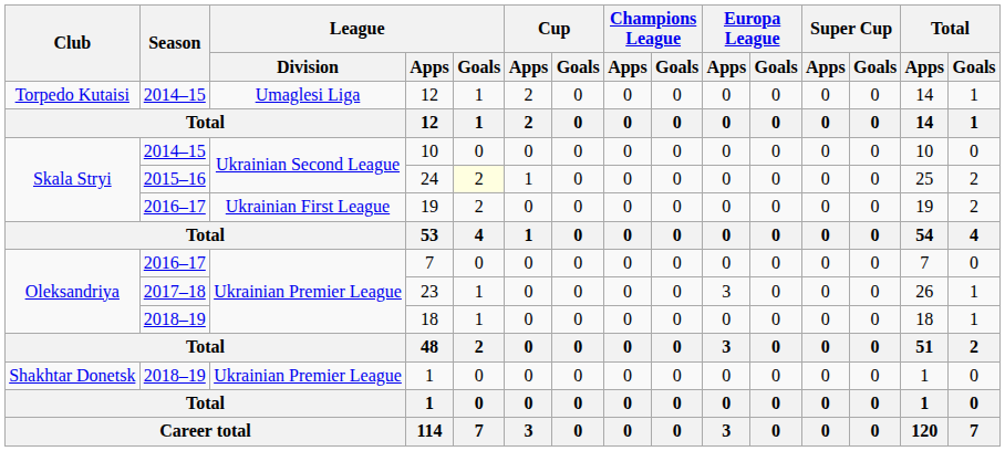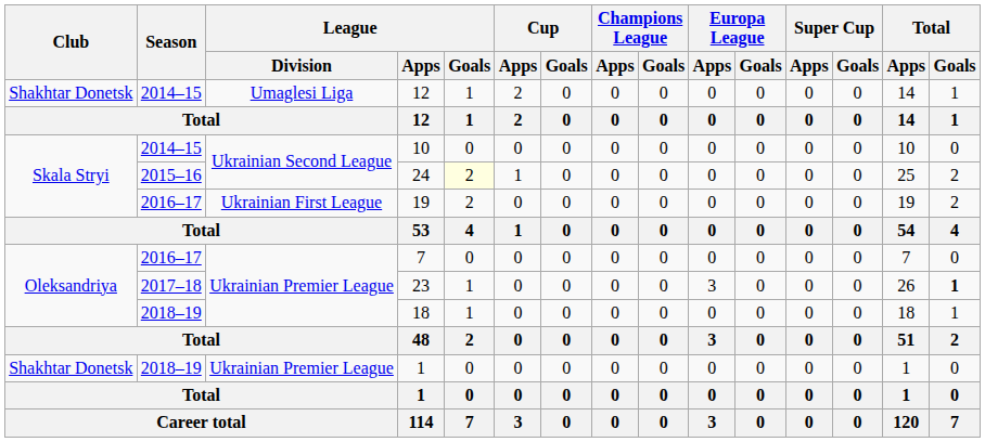 <table class="wikitable" style="text-align:center">
 <tr>
 <th rowspan="2">Club</th>
 <th rowspan="2">Season</th>
 <th colspan="3">League</th>
 <th colspan="2">Cup</th>
 <th colspan="2"><a href='#'>Champions<br>League</a></th>
 <th colspan="2"><a href='#'>Europa<br>League</a></th>
 <th colspan="2">Super Cup</th>
 <th colspan="2">Total</th>
 </tr>
 <tr>
 <th>Division</th>
 <th>Apps</th>
 <th>Goals</th>
 <th>Apps</th>
 <th>Goals</th>
 <th>Apps</th>
 <th>Goals</th>
 <th>Apps</th>
 <th>Goals</th>
 <th>Apps</th>
 <th>Goals</th>
 <th>Apps</th>
 <th>Goals</th>
 </tr>
 <tr>
-<td rowspan="1"><a href='#'>Torpedo Kutaisi</a></td>
+<td rowspan="1"><a href='#'>Shakhtar Donetsk</a></td>
 <td><a href='#'>2014–15</a></td>
 <td rowspan="1"><a href='#'>Umaglesi Liga</a></td>
 <td>12</td>
 <td>1</td>
 <td>2</td>
 <td>0</td>
 <td>0</td>
 <td>0</td>
 <td>0</td>
 <td>0</td>
 <td>0</td>
 <td>0</td>
 <td>14</td>
 <td>1</td>
 </tr>
 <tr>
 <th colspan="3">Total</th>
 <th>12</th>
 <th>1</th>
 <th>2</th>
 <th>0</th>
 <th>0</th>
 <th>0</th>
 <th>0</th>
 <th>0</th>
 <th>0</th>
 <th>0</th>
 <th>14</th>
 <th>1</th>
 </tr>
 <tr>
 <td rowspan="3"><a href='#'>Skala Stryi</a></td>
 <td><a href='#'>2014–15</a></td>
 <td rowspan="2"><a href='#'>Ukrainian Second League</a></td>
 <td>10</td>
 <td>0</td>
 <td>0</td>
 <td>0</td>
 <td>0</td>
 <td>0</td>
 <td>0</td>
 <td>0</td>
 <td>0</td>
 <td>0</td>
 <td>10</td>
 <td>0</td>
 </tr>
 <tr>
 <td><a href='#'>2015–16</a></td>
 <td>24</td>
 <td style="background: lightyellow;">2</td>
 <td>1</td>
 <td>0</td>
 <td>0</td>
 <td>0</td>
 <td>0</td>
 <td>0</td>
 <td>0</td>
 <td>0</td>
 <td>25</td>
 <td>2</td>
 </tr>
 <tr>
 <td><a href='#'>2016–17</a></td>
 <td rowspan="1"><a href='#'>Ukrainian First League</a></td>
 <td>19</td>
 <td>2</td>
 <td>0</td>
 <td>0</td>
 <td>0</td>
 <td>0</td>
 <td>0</td>
 <td>0</td>
 <td>0</td>
 <td>0</td>
 <td>19</td>
 <td>2</td>
 </tr>
 <tr>
 <th colspan="3">Total</th>
 <th>53</th>
 <th>4</th>
 <th>1</th>
 <th>0</th>
 <th>0</th>
 <th>0</th>
 <th>0</th>
 <th>0</th>
 <th>0</th>
 <th>0</th>
 <th>54</th>
 <th>4</th>
 </tr>
 <tr>
 <td rowspan="3"><a href='#'>Oleksandriya</a></td>
 <td><a href='#'>2016–17</a></td>
 <td rowspan="3"><a href='#'>Ukrainian Premier League</a></td>
 <td>7</td>
 <td>0</td>
 <td>0</td>
 <td>0</td>
 <td>0</td>
 <td>0</td>
 <td>0</td>
 <td>0</td>
 <td>0</td>
 <td>0</td>
 <td>7</td>
 <td>0</td>
 </tr>
 <tr>
 <td><a href='#'>2017–18</a></td>
 <td>23</td>
 <td>1</td>
 <td>0</td>
 <td>0</td>
 <td>0</td>
 <td>0</td>
 <td>3</td>
 <td>0</td>
 <td>0</td>
 <td>0</td>
 <td>26</td>
-<td>1</td>
+<td><strong>1</strong></td>
 </tr>
 <tr>
 <td><a href='#'>2018–19</a></td>
 <td>18</td>
 <td>1</td>
 <td>0</td>
 <td>0</td>
 <td>0</td>
 <td>0</td>
 <td>0</td>
 <td>0</td>
 <td>0</td>
 <td>0</td>
 <td>18</td>
 <td>1</td>
 </tr>
 <tr>
 <th colspan="3">Total</th>
 <th>48</th>
 <th>2</th>
 <th>0</th>
 <th>0</th>
 <th>0</th>
 <th>0</th>
 <th>3</th>
 <th>0</th>
 <th>0</th>
 <th>0</th>
 <th>51</th>
 <th>2</th>
 </tr>
 <tr>
 <td rowspan="1"><a href='#'>Shakhtar Donetsk</a></td>
 <td><a href='#'>2018–19</a></td>
 <td rowspan="1"><a href='#'>Ukrainian Premier League</a></td>
 <td>1</td>
 <td>0</td>
 <td>0</td>
 <td>0</td>
 <td>0</td>
 <td>0</td>
 <td>0</td>
 <td>0</td>
 <td>0</td>
 <td>0</td>
 <td>1</td>
 <td>0</td>
 </tr>
 <tr>
 <th colspan="3">Total</th>
 <th>1</th>
 <th>0</th>
 <th>0</th>
 <th>0</th>
 <th>0</th>
 <th>0</th>
 <th>0</th>
 <th>0</th>
 <th>0</th>
 <th>0</th>
 <th>1</th>
 <th>0</th>
 </tr>
 <tr>
 <th colspan="3">Career total</th>
 <th>114</th>
 <th>7</th>
 <th>3</th>
 <th>0</th>
 <th>0</th>
 <th>0</th>
 <th>3</th>
 <th>0</th>
 <th>0</th>
 <th>0</th>
 <th>120</th>
 <th>7</th>
 </tr>
 </table>
